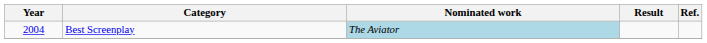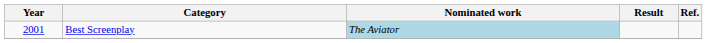 <table class=wikitable>
 <tr>
 <th scope="col" style="width:5em;">Year</th>
 <th scope="col" style="width:26em;">Category</th>
 <th scope="col" style="width:25em;">Nominated work</th>
 <th scope="col" style="width:5em;">Result</th>
 <th>Ref.</th>
 </tr>
 <tr>
-<td style="text-align:center;"><a href='#'>2004</a></td>
+<td style="text-align:center;"><a href='#'>2001</a></td>
 <td><a href='#'>Best Screenplay</a></td>
 <td style="background: lightblue;"><em>The Aviator</em></td>
 <td></td>
 <td></td>
 </tr>
 <tr>
 </tr>
 </table>
